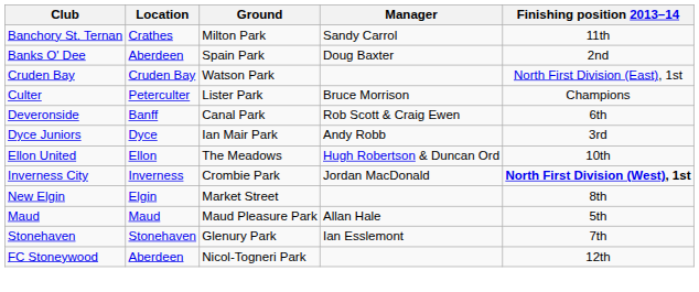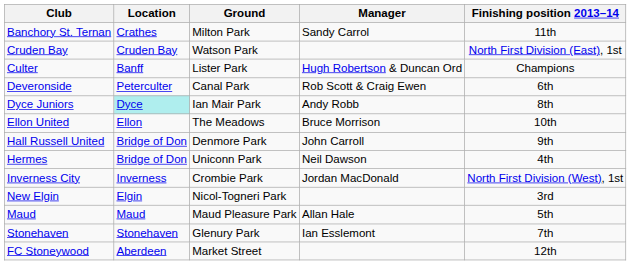 <table class="wikitable sortable">
 <tr>
 <th>Club</th>
 <th>Location</th>
 <th>Ground</th>
 <th>Manager</th>
 <th>Finishing position <a href='#'>2013–14</a></th>
 </tr>
 <tr>
 <td style="text-align:left;"><a href='#'>Banchory St. Ternan</a></td>
 <td><a href='#'>Crathes</a></td>
 <td>Milton Park</td>
 <td>Sandy Carrol</td>
 <td align="center">11th</td>
 </tr>
 <tr>
-<td style="text-align:left;"><a href='#'>Banks O' Dee</a></td>
-<td><a href='#'>Aberdeen</a></td>
-<td>Spain Park</td>
-<td>Doug Baxter</td>
-<td align="center">2nd</td>
-</tr>
-<tr>
 <td style="text-align:left;"><a href='#'>Cruden Bay</a></td>
 <td><a href='#'>Cruden Bay</a></td>
 <td>Watson Park</td>
 <td></td>
 <td align="center"><a href='#'>North First Division (East)</a>, 1st</td>
 </tr>
 <tr>
 <td style="text-align:left;"><a href='#'>Culter</a></td>
-<td><a href='#'>Peterculter</a></td>
+<td><a href='#'>Banff</a></td>
 <td>Lister Park</td>
-<td>Bruce Morrison</td>
+<td><a href='#'>Hugh Robertson</a> & Duncan Ord</td>
 <td align="center">Champions</td>
 </tr>
 <tr>
 <td style="text-align:left;"><a href='#'>Deveronside</a></td>
-<td><a href='#'>Banff</a></td>
+<td><a href='#'>Peterculter</a></td>
 <td>Canal Park</td>
 <td>Rob Scott & Craig Ewen</td>
 <td align="center">6th</td>
 </tr>
 <tr Longsid>
 <td style="text-align:left;"><a href='#'>Dyce Juniors</a></td>
-<td><a href='#'>Dyce</a></td>
+<td style="background: paleturquoise;"><a href='#'>Dyce</a></td>
 <td>Ian Mair Park</td>
 <td>Andy Robb</td>
-<td align="center">3rd</td>
+<td align="center">8th</td>
 </tr>
 <tr>
 <td style="text-align:left;"><a href='#'>Ellon United</a></td>
 <td><a href='#'>Ellon</a></td>
 <td>The Meadows</td>
-<td><a href='#'>Hugh Robertson</a> & Duncan Ord</td>
+<td>Bruce Morrison</td>
 <td align="center">10th</td>
+</tr>
+<tr>
+<td style="text-align:left;"><a href='#'>Hall Russell United</a></td>
+<td><a href='#'>Bridge of Don</a></td>
+<td>Denmore Park</td>
+<td>John Carroll</td>
+<td align="center">9th</td>
+</tr>
+<tr>
+<td style="text-align:left;"><a href='#'>Hermes</a></td>
+<td><a href='#'>Bridge of Don</a></td>
+<td>Uniconn Park</td>
+<td>Neil Dawson</td>
+<td align="center">4th</td>
 </tr>
 <tr>
 <td style="text-align:left;"><a href='#'>Inverness City</a></td>
 <td><a href='#'>Inverness</a></td>
 <td>Crombie Park</td>
 <td>Jordan MacDonald</td>
-<td align="center"><strong><a href='#'>North First Division (West)</a>, 1st</strong></td>
+<td align="center"><a href='#'>North First Division (West)</a>, 1st</td>
 </tr>
 <tr>
 <td style="text-align:left;"><a href='#'>New Elgin</a></td>
 <td><a href='#'>Elgin</a></td>
-<td>Market Street</td>
+<td>Nicol-Togneri Park</td>
 <td></td>
-<td align="center">8th</td>
+<td align="center">3rd</td>
 </tr>
 <tr>
 <td style="text-align:left;"><a href='#'>Maud</a></td>
 <td><a href='#'>Maud</a></td>
 <td>Maud Pleasure Park</td>
 <td>Allan Hale</td>
 <td align="center">5th</td>
 </tr>
 <tr>
 <td style="text-align:left;"><a href='#'>Stonehaven</a></td>
 <td><a href='#'>Stonehaven</a></td>
 <td>Glenury Park</td>
 <td>Ian Esslemont</td>
 <td align="center">7th</td>
 </tr>
 <tr>
 <td style="text-align:left;"><a href='#'>FC Stoneywood</a></td>
 <td><a href='#'>Aberdeen</a></td>
-<td>Nicol-Togneri Park</td>
+<td>Market Street</td>
 <td></td>
 <td align="center">12th</td>
 </tr>
 </table>
